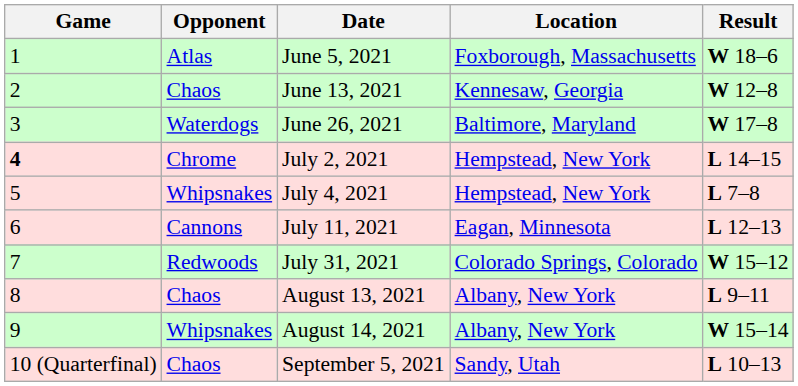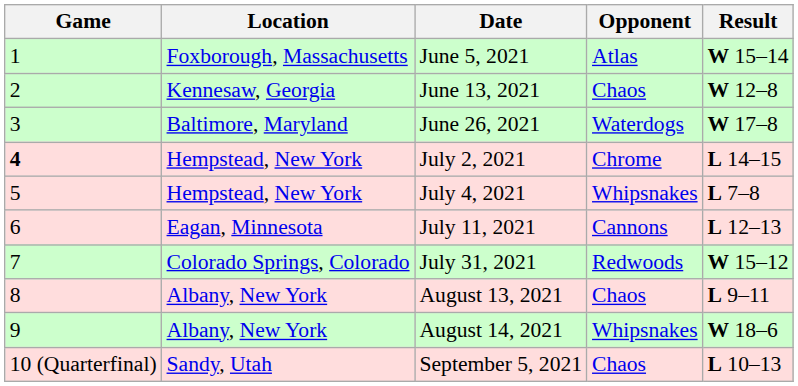 <table class="wikitable">
 <tr>
 <th>Game</th>
+<th>Location</th>
+<th>Date</th>
 <th>Opponent</th>
-<th>Date</th>
-<th>Location</th>
 <th>Result</th>
 </tr>
 <tr bgcolor="#CCFFCC">
 <td>1</td>
+<td><a href='#'>Foxborough</a>, <a href='#'>Massachusetts</a></td>
+<td>June 5, 2021</td>
 <td><a href='#'>Atlas</a></td>
-<td>June 5, 2021</td>
-<td><a href='#'>Foxborough</a>, <a href='#'>Massachusetts</a></td>
-<td><strong>W</strong> 18–6</td>
+<td><strong>W</strong> 15–14</td>
 </tr>
 <tr bgcolor="#CCFFCC">
 <td>2</td>
+<td><a href='#'>Kennesaw</a>, <a href='#'>Georgia</a></td>
+<td>June 13, 2021</td>
 <td><a href='#'>Chaos</a></td>
-<td>June 13, 2021</td>
-<td><a href='#'>Kennesaw</a>, <a href='#'>Georgia</a></td>
 <td><strong>W</strong> 12–8</td>
 </tr>
 <tr bgcolor="#CCFFCC">
 <td>3</td>
+<td><a href='#'>Baltimore</a>, <a href='#'>Maryland</a></td>
+<td>June 26, 2021</td>
 <td><a href='#'>Waterdogs</a></td>
-<td>June 26, 2021</td>
-<td><a href='#'>Baltimore</a>, <a href='#'>Maryland</a></td>
 <td><strong>W</strong> 17–8</td>
 </tr>
 <tr bgcolor="#FFDDDD">
 <td><strong>4</strong></td>
+<td><a href='#'>Hempstead</a>, <a href='#'>New York</a></td>
+<td>July 2, 2021</td>
 <td><a href='#'>Chrome</a></td>
-<td>July 2, 2021</td>
-<td><a href='#'>Hempstead</a>, <a href='#'>New York</a></td>
 <td><strong>L</strong> 14–15</td>
 </tr>
 <tr bgcolor="#FFDDDD">
 <td>5</td>
+<td><a href='#'>Hempstead</a>, <a href='#'>New York</a></td>
+<td>July 4, 2021</td>
 <td><a href='#'>Whipsnakes</a></td>
-<td>July 4, 2021</td>
-<td><a href='#'>Hempstead</a>, <a href='#'>New York</a></td>
 <td><strong>L</strong> 7–8</td>
 </tr>
 <tr bgcolor="#FFDDDD">
 <td>6</td>
+<td><a href='#'>Eagan</a>, <a href='#'>Minnesota</a></td>
+<td>July 11, 2021</td>
 <td><a href='#'>Cannons</a></td>
-<td>July 11, 2021</td>
-<td><a href='#'>Eagan</a>, <a href='#'>Minnesota</a></td>
 <td><strong>L</strong> 12–13</td>
 </tr>
 <tr bgcolor="#CCFFCC">
 <td>7</td>
+<td><a href='#'>Colorado Springs</a>, <a href='#'>Colorado</a></td>
+<td>July 31, 2021</td>
 <td><a href='#'>Redwoods</a></td>
-<td>July 31, 2021</td>
-<td><a href='#'>Colorado Springs</a>, <a href='#'>Colorado</a></td>
 <td><strong>W</strong> 15–12</td>
 </tr>
 <tr bgcolor="#FFDDDD">
 <td>8</td>
+<td><a href='#'>Albany</a>, <a href='#'>New York</a></td>
+<td>August 13, 2021</td>
 <td><a href='#'>Chaos</a></td>
-<td>August 13, 2021</td>
-<td><a href='#'>Albany</a>, <a href='#'>New York</a></td>
 <td><strong>L</strong> 9–11</td>
 </tr>
 <tr bgcolor="#CCFFCC">
 <td>9</td>
+<td><a href='#'>Albany</a>, <a href='#'>New York</a></td>
+<td>August 14, 2021</td>
 <td><a href='#'>Whipsnakes</a></td>
-<td>August 14, 2021</td>
-<td><a href='#'>Albany</a>, <a href='#'>New York</a></td>
-<td><strong>W</strong> 15–14</td>
+<td><strong>W</strong> 18–6</td>
 </tr>
 <tr bgcolor="#FFDDDD">
 <td>10 (Quarterfinal)</td>
+<td><a href='#'>Sandy</a>, <a href='#'>Utah</a></td>
+<td>September 5, 2021</td>
 <td><a href='#'>Chaos</a></td>
-<td>September 5, 2021</td>
-<td><a href='#'>Sandy</a>, <a href='#'>Utah</a></td>
 <td><strong>L</strong> 10–13</td>
 </tr>
 </table>
